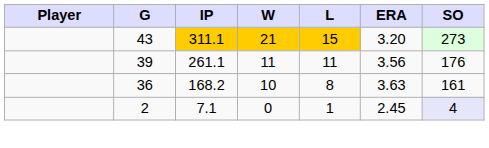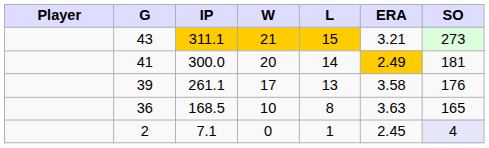 <table class="wikitable sortable">
 <tr>
 <th style="background:#ddf; width:16%;">Player</th>
 <th style="background:#ddf; width:9%;">G</th>
 <th style="background:#ddf; width:9%;">IP</th>
 <th style="background:#ddf; width:9%;">W</th>
 <th style="background:#ddf; width:9%;">L</th>
 <th style="background:#ddf; width:9%;">ERA</th>
 <th style="background:#ddf; width:9%;">SO</th>
 </tr>
 <tr style="text-align:center;">
 <td></td>
 <td>43</td>
 <td style="background:#fc0;">311.1</td>
 <td style="background:#fc0;">21</td>
 <td style="background:#fc0;">15</td>
-<td>3.20</td>
+<td>3.21</td>
 <td style="background:#DDFFDD;">273</td>
+</tr>
+<tr style="text-align:center;">
+<td></td>
+<td>41</td>
+<td>300.0</td>
+<td>20</td>
+<td>14</td>
+<td style="background:#fc0;">2.49</td>
+<td>181</td>
 </tr>
 <tr style="text-align:center;">
 <td></td>
 <td>39</td>
 <td>261.1</td>
-<td>11</td>
-<td>11</td>
-<td>3.56</td>
+<td>17</td>
+<td>13</td>
+<td>3.58</td>
 <td>176</td>
 </tr>
 <tr style="text-align:center;">
 <td></td>
 <td>36</td>
-<td>168.2</td>
+<td>168.5</td>
 <td>10</td>
 <td>8</td>
 <td>3.63</td>
-<td>161</td>
+<td>165</td>
 </tr>
 <tr style="text-align:center;">
 <td></td>
 <td>2</td>
 <td>7.1</td>
 <td>0</td>
 <td>1</td>
 <td>2.45</td>
 <td style="background: lavender;">4</td>
 </tr>
 </table>
